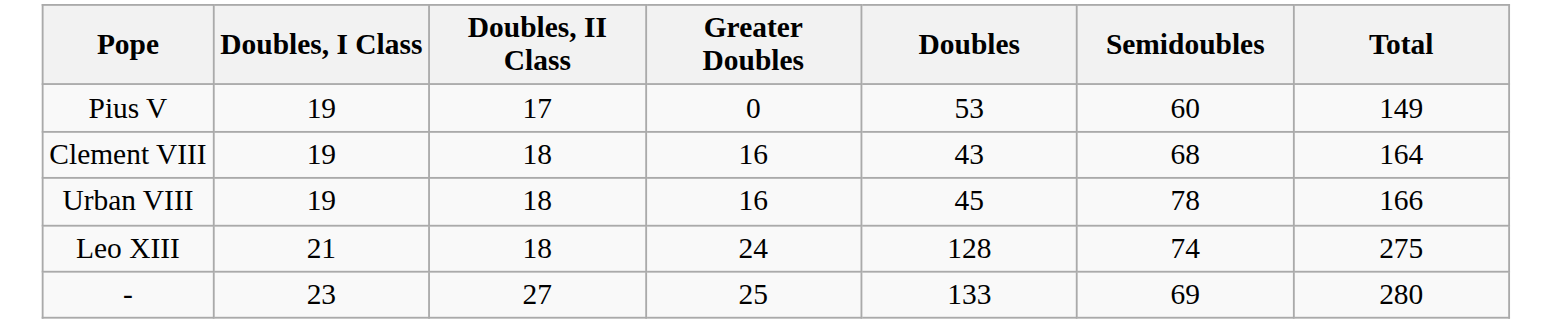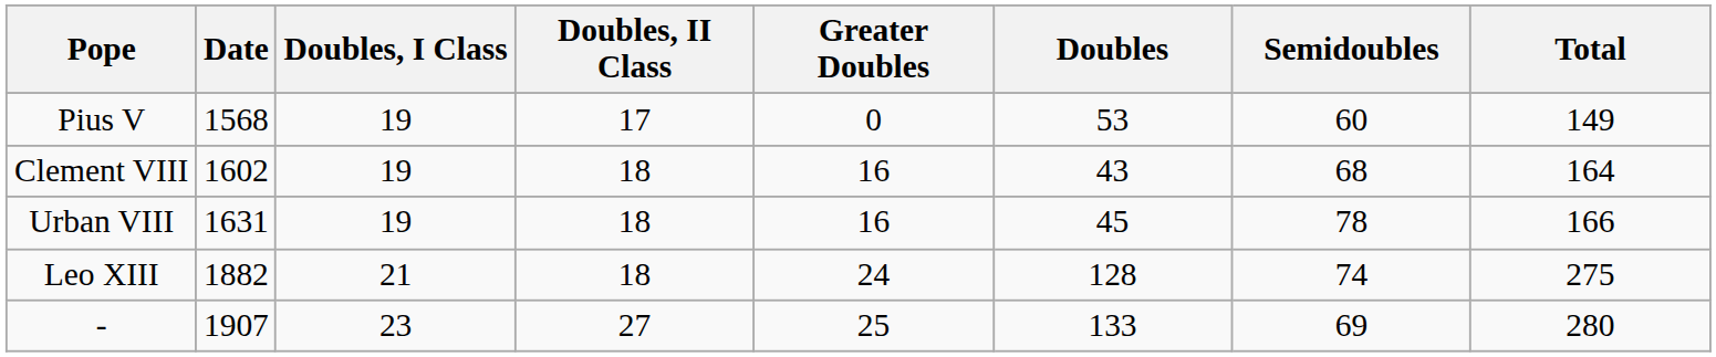 <table class="wikitable" style="margin: 1em auto 1em auto;">
 <tr>
 <th align="center">Pope</th>
+<th>Date</th>
 <th width="110">Doubles, I Class</th>
 <th width="110">Doubles, II Class</th>
 <th width="110">Greater Doubles</th>
 <th width="110">Doubles</th>
 <th width="110">Semidoubles</th>
 <th width="110">Total</th>
 </tr>
 <tr>
 <td align="center">Pius V</td>
+<td>1568</td>
 <td align="center">19</td>
 <td align="center">17</td>
 <td align="center">0</td>
 <td align="center">53</td>
 <td align="center">60</td>
 <td align="center">149</td>
 </tr>
 <tr>
 <td align="center">Clement VIII</td>
+<td>1602</td>
 <td align="center">19</td>
 <td align="center">18</td>
 <td align="center">16</td>
 <td align="center">43</td>
 <td align="center">68</td>
 <td align="center">164</td>
 </tr>
 <tr>
 <td align="center">Urban VIII</td>
+<td>1631</td>
 <td align="center">19</td>
 <td align="center">18</td>
 <td align="center">16</td>
 <td align="center">45</td>
 <td align="center">78</td>
 <td align="center">166</td>
 </tr>
 <tr>
 <td align="center">Leo XIII</td>
+<td>1882</td>
 <td align="center">21</td>
 <td align="center">18</td>
 <td align="center">24</td>
 <td align="center">128</td>
 <td align="center">74</td>
 <td align="center">275</td>
 </tr>
 <tr>
 <td align="center">-</td>
+<td>1907</td>
 <td align="center">23</td>
 <td align="center">27</td>
 <td align="center">25</td>
 <td align="center">133</td>
 <td align="center">69</td>
 <td align="center">280</td>
 </tr>
 </table>
